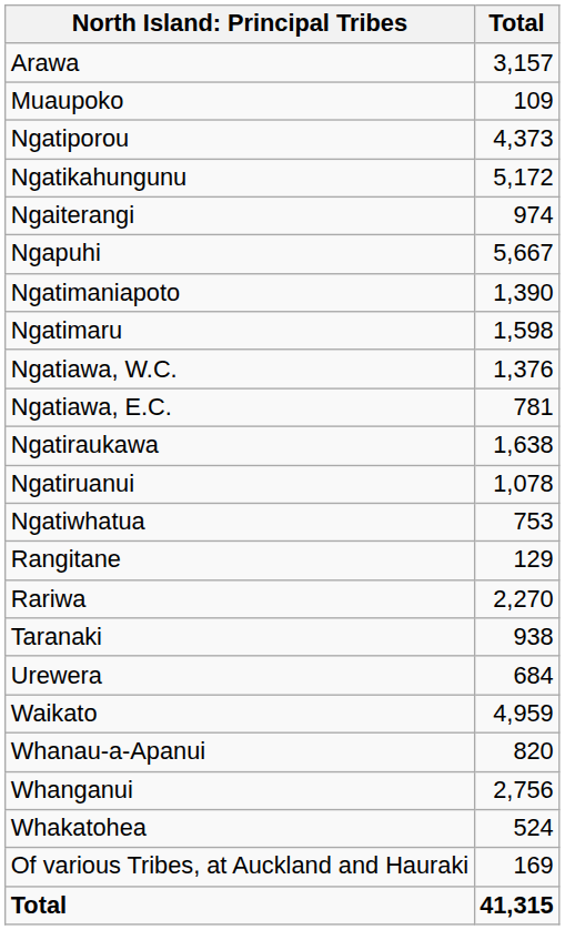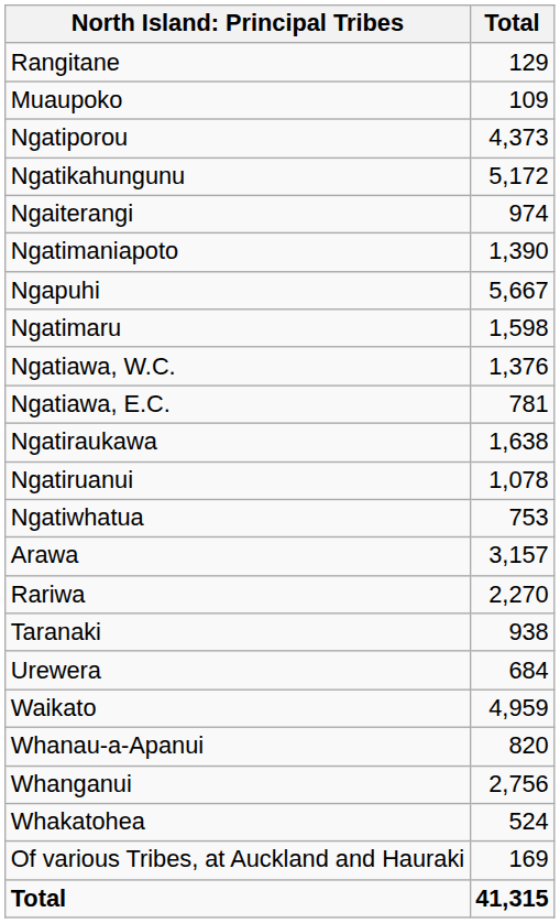 <table class="wikitable" style="text-align:right">
 <tr>
 <th>North Island: Principal Tribes</th>
 <th>Total</th>
 </tr>
 <tr>
-<td align="left">Arawa</td>
-<td>3,157</td>
+<td align="left">Rangitane</td>
+<td>129</td>
 </tr>
 <tr>
 <td align="left">Muaupoko</td>
 <td>109</td>
 </tr>
 <tr>
 <td align="left">Ngatiporou</td>
 <td>4,373</td>
 </tr>
 <tr>
 <td align="left">Ngatikahungunu</td>
 <td>5,172</td>
 </tr>
 <tr>
 <td align="left">Ngaiterangi</td>
 <td>974</td>
 </tr>
 <tr>
+<td align="left">Ngatimaniapoto</td>
+<td>1,390</td>
+</tr>
+<tr>
 <td align="left">Ngapuhi</td>
 <td>5,667</td>
-</tr>
-<tr>
-<td align="left">Ngatimaniapoto</td>
-<td>1,390</td>
 </tr>
 <tr>
 <td align="left">Ngatimaru</td>
 <td>1,598</td>
 </tr>
 <tr>
 <td align="left">Ngatiawa, W.C.</td>
 <td>1,376</td>
 </tr>
 <tr>
 <td align="left">Ngatiawa, E.C.</td>
 <td>781</td>
 </tr>
 <tr>
 <td align="left">Ngatiraukawa</td>
 <td>1,638</td>
 </tr>
 <tr>
 <td align="left">Ngatiruanui</td>
 <td>1,078</td>
 </tr>
 <tr>
 <td align="left">Ngatiwhatua</td>
 <td>753</td>
 </tr>
 <tr>
-<td align="left">Rangitane</td>
-<td>129</td>
+<td align="left">Arawa</td>
+<td>3,157</td>
 </tr>
 <tr>
 <td align="left">Rariwa</td>
 <td>2,270</td>
 </tr>
 <tr>
 <td align="left">Taranaki</td>
 <td>938</td>
 </tr>
 <tr>
 <td align="left">Urewera</td>
 <td>684</td>
 </tr>
 <tr>
 <td align="left">Waikato</td>
 <td>4,959</td>
 </tr>
 <tr>
 <td align="left">Whanau-a-Apanui</td>
 <td>820</td>
 </tr>
 <tr>
 <td align="left">Whanganui</td>
 <td>2,756</td>
 </tr>
 <tr>
 <td align="left">Whakatohea</td>
 <td>524</td>
 </tr>
 <tr>
 <td align="left">Of various Tribes, at Auckland and Hauraki</td>
 <td>169</td>
 </tr>
 <tr>
 <td align="left"><strong>Total</strong></td>
 <td><strong>41,315</strong></td>
 </tr>
 </table>
